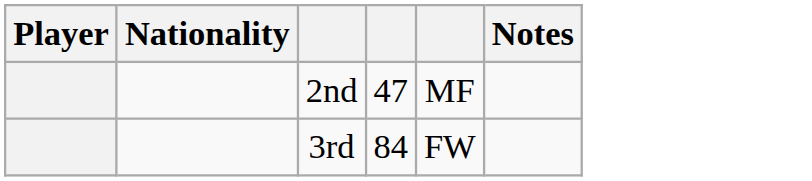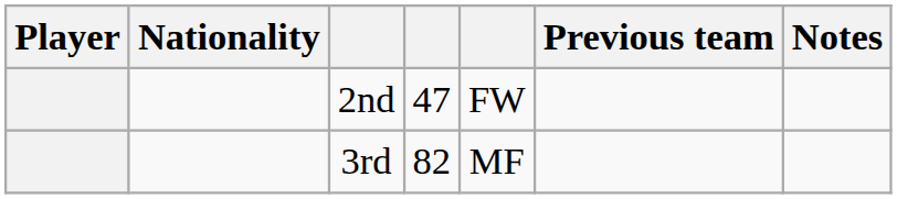 <table class="wikitable plainrowheaders sortable nowrap" style="font-size:95%; text-align:left">
 <tr>
 <th scope=col>Player</th>
 <th scope=col>Nationality</th>
 <th scope=col></th>
 <th scope=col></th>
 <th scope=col></th>
+<th scope=col>Previous team</th>
 <th scope=col class=unsortable>Notes</th>
 </tr>
 <tr>
 <th scope=row></th>
 <td></td>
 <td align=center>2nd</td>
 <td align=center>47</td>
-<td align=center>MF</td>
+<td align=center>FW</td>
+<td></td>
 <td></td>
 </tr>
 <tr>
 <th scope=row></th>
 <td></td>
 <td align=center>3rd</td>
-<td align=center>84</td>
-<td align=center>FW</td>
+<td align=center>82</td>
+<td align=center>MF</td>
+<td></td>
 <td></td>
 </tr>
 </table>
